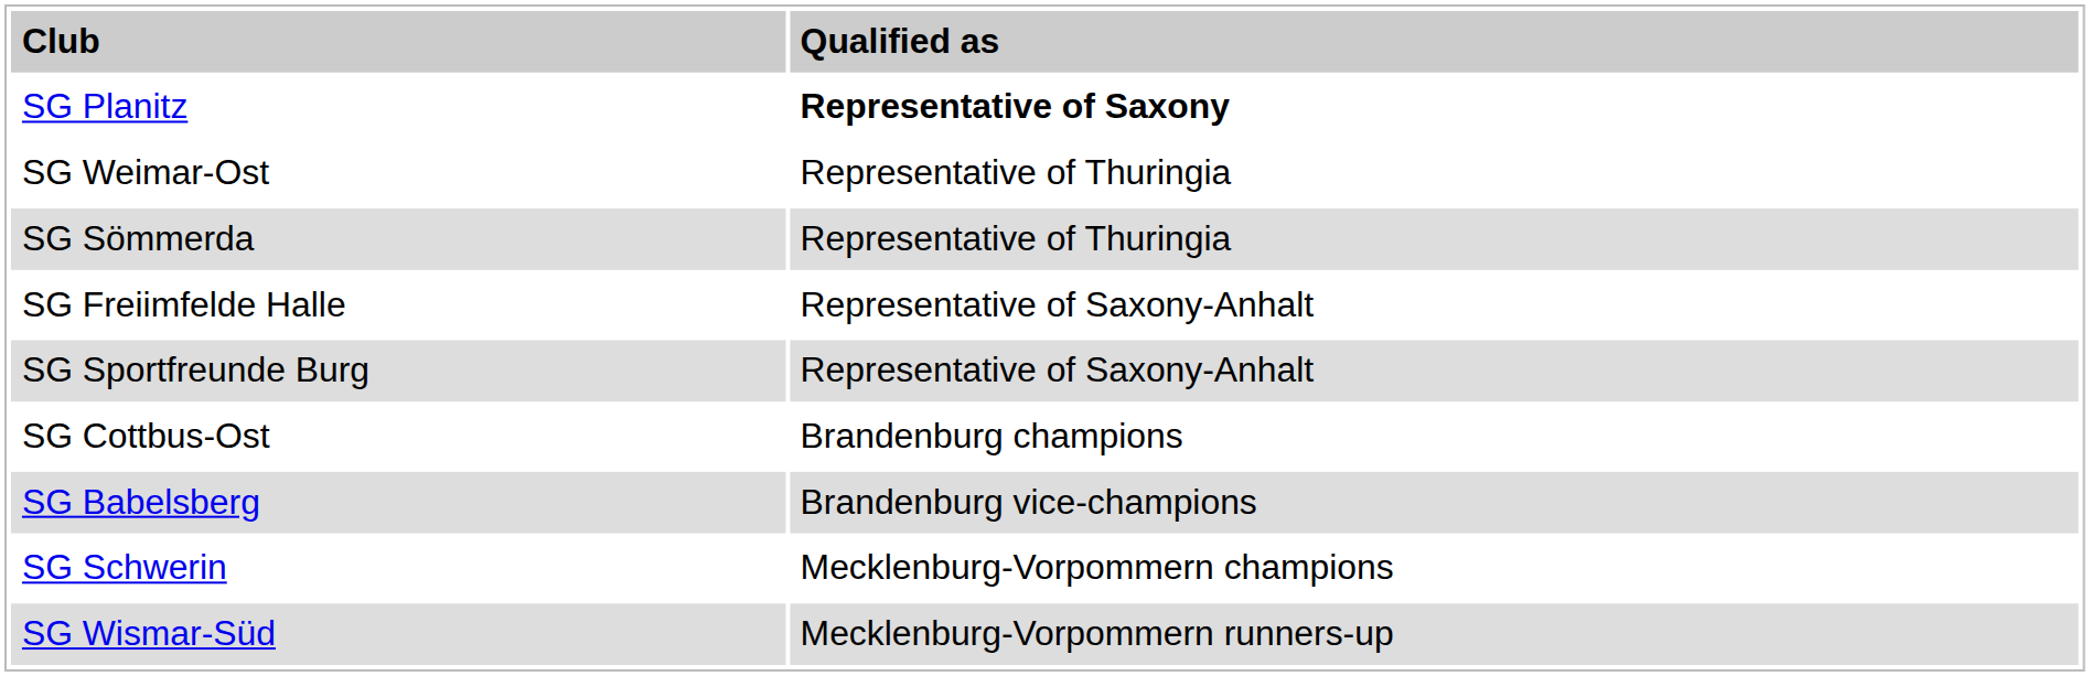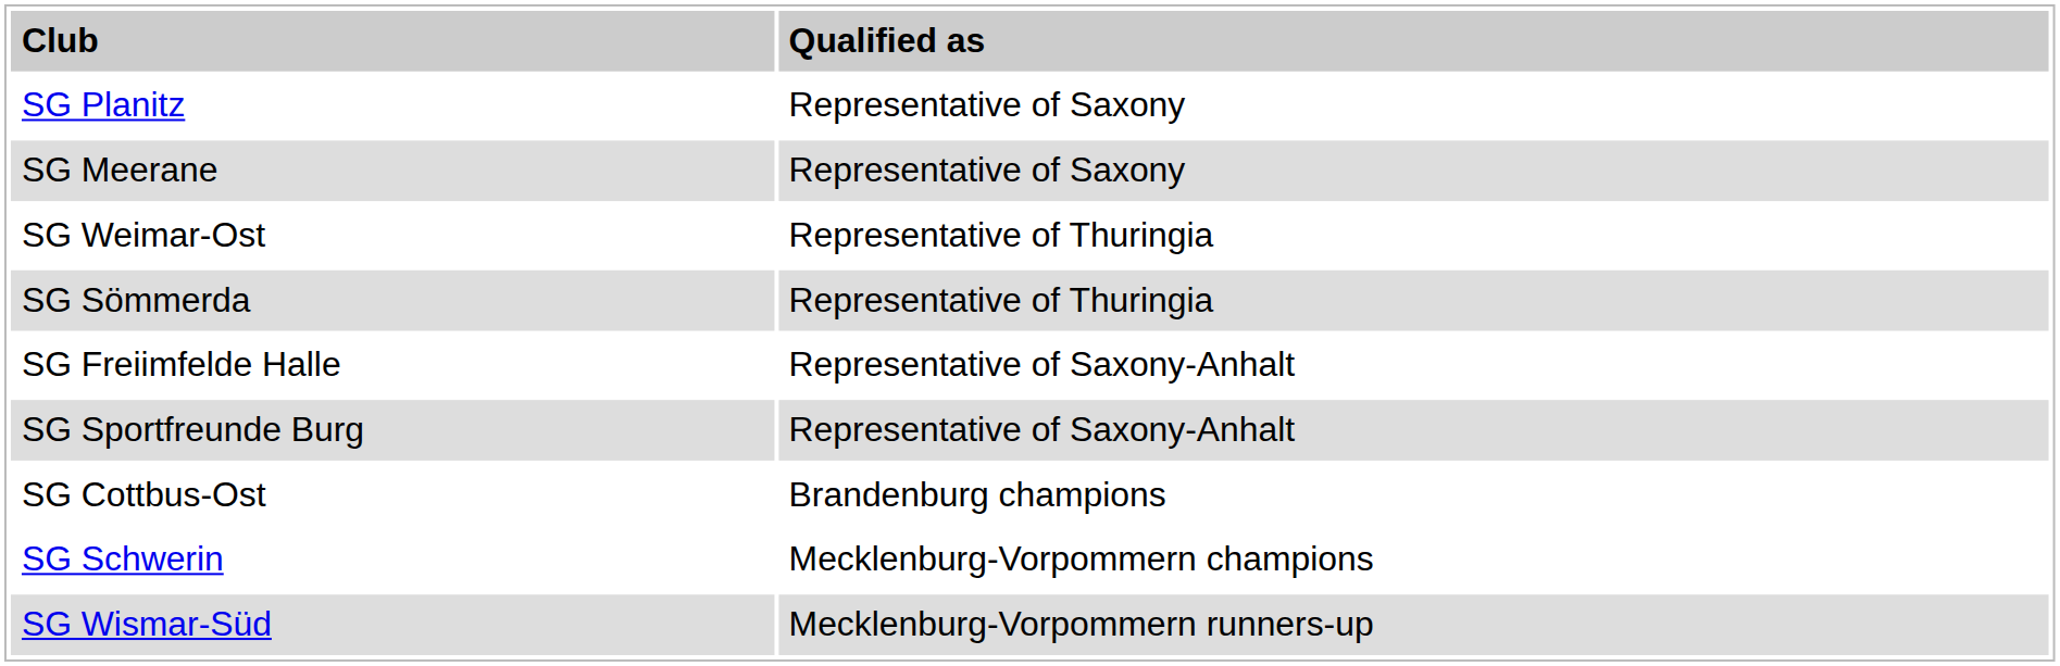 <table style="border:1px solid #bbb;background:#fff;" cellpadding="5" cellspacing="2" width="75%">
 <tr style="background:#ccc;font-weight:bold">
 <td>Club</td>
 <td>Qualified as</td>
 </tr>
 <tr>
 <td><a href='#'>SG Planitz</a></td>
-<td><strong>Representative of Saxony</strong></td>
+<td>Representative of Saxony</td>
+</tr>
+<tr style="background:#ddd">
+<td>SG Meerane</td>
+<td>Representative of Saxony</td>
 </tr>
 <tr>
 <td>SG Weimar-Ost</td>
 <td>Representative of Thuringia</td>
 </tr>
 <tr style="background:#ddd">
 <td>SG Sömmerda</td>
 <td>Representative of Thuringia</td>
 </tr>
 <tr>
 <td>SG Freiimfelde Halle</td>
 <td>Representative of Saxony-Anhalt</td>
 </tr>
 <tr style="background:#ddd">
 <td>SG Sportfreunde Burg</td>
 <td>Representative of Saxony-Anhalt</td>
 </tr>
 <tr>
 <td>SG Cottbus-Ost</td>
 <td>Brandenburg champions</td>
 </tr>
-<tr style="background:#ddd">
-<td><a href='#'>SG Babelsberg</a></td>
-<td>Brandenburg vice-champions</td>
-</tr>
 <tr>
 <td><a href='#'>SG Schwerin</a></td>
 <td>Mecklenburg-Vorpommern champions</td>
 </tr>
 <tr style="background:#ddd">
 <td><a href='#'>SG Wismar-Süd</a></td>
 <td>Mecklenburg-Vorpommern runners-up</td>
 </tr>
 </table>
